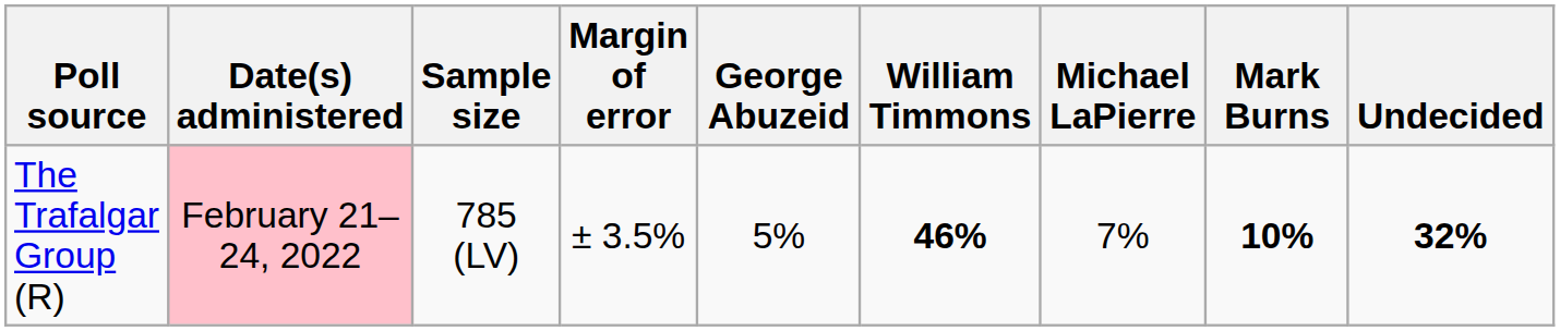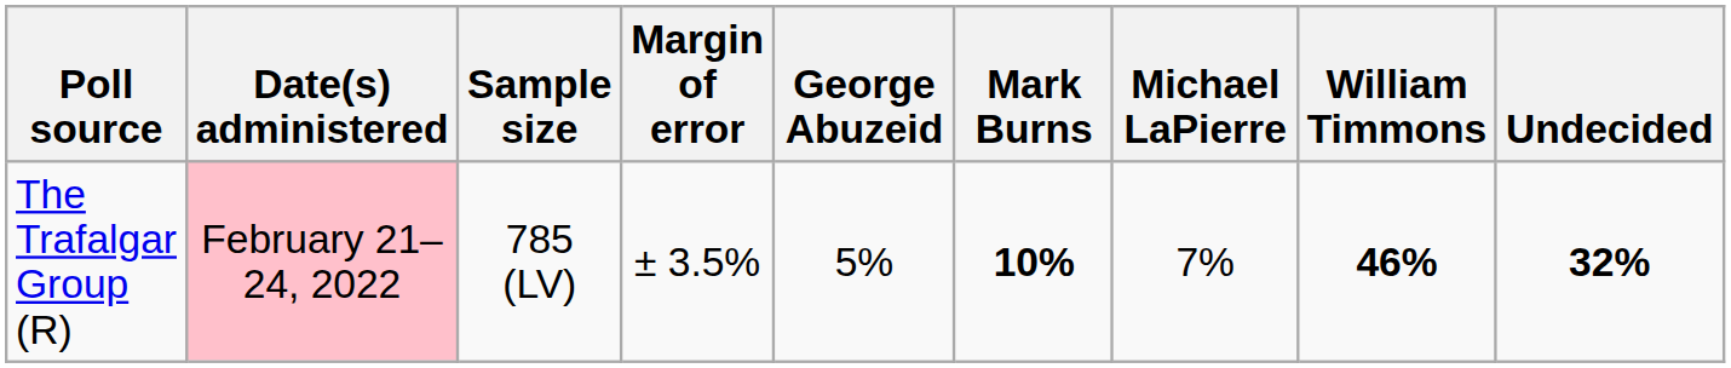 <table class="wikitable" style="font-size:90%;text-align:center;">
 <tr valign=bottom>
 <th>Poll source</th>
 <th>Date(s)<br>administered</th>
 <th>Sample<br>size</th>
 <th>Margin<br>of error</th>
 <th style="width:60px;">George<br>Abuzeid</th>
+<th style="width:60px;">Mark<br>Burns</th>
+<th style="width:60px;">Michael<br>LaPierre</th>
 <th style="width:60px;">William<br>Timmons</th>
-<th style="width:60px;">Michael<br>LaPierre</th>
-<th style="width:60px;">Mark<br>Burns</th>
 <th>Undecided</th>
 </tr>
 <tr>
 <td style="text-align:left;"><a href='#'>The Trafalgar Group</a> (R)</td>
 <td style="background: pink;">February 21–24, 2022</td>
 <td>785 (LV)</td>
 <td>± 3.5%</td>
 <td>5%</td>
+<td><strong>10%</strong></td>
+<td>7%</td>
 <td><strong>46%</strong></td>
-<td>7%</td>
-<td><strong>10%</strong></td>
 <td><strong>32%</strong></td>
 </tr>
 </table>
